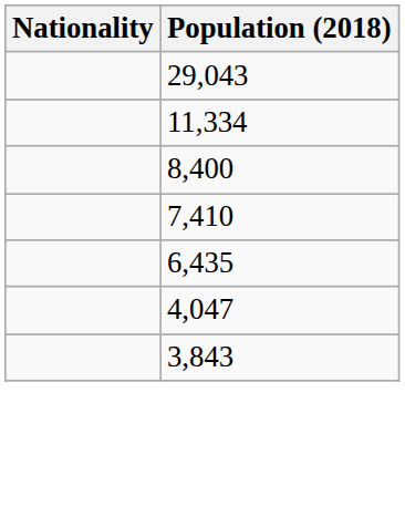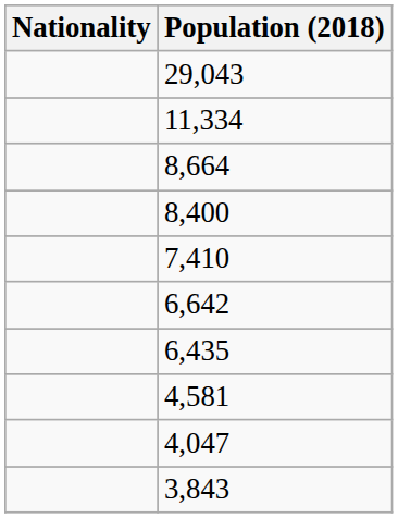 <table class="wikitable floatright">
 <tr>
 <th>Nationality</th>
 <th>Population (2018)</th>
 </tr>
 <tr>
 <td></td>
 <td>29,043</td>
 </tr>
 <tr>
 <td></td>
 <td>11,334</td>
 </tr>
 <tr>
 <td></td>
+<td>8,664</td>
+</tr>
+<tr>
+<td></td>
 <td>8,400</td>
 </tr>
 <tr>
 <td></td>
 <td>7,410</td>
 </tr>
 <tr>
 <td></td>
+<td>6,642</td>
+</tr>
+<tr>
+<td></td>
 <td>6,435</td>
+</tr>
+<tr>
+<td></td>
+<td>4,581</td>
 </tr>
 <tr>
 <td></td>
 <td>4,047</td>
 </tr>
 <tr>
 <td></td>
 <td>3,843</td>
 </tr>
 </table>
